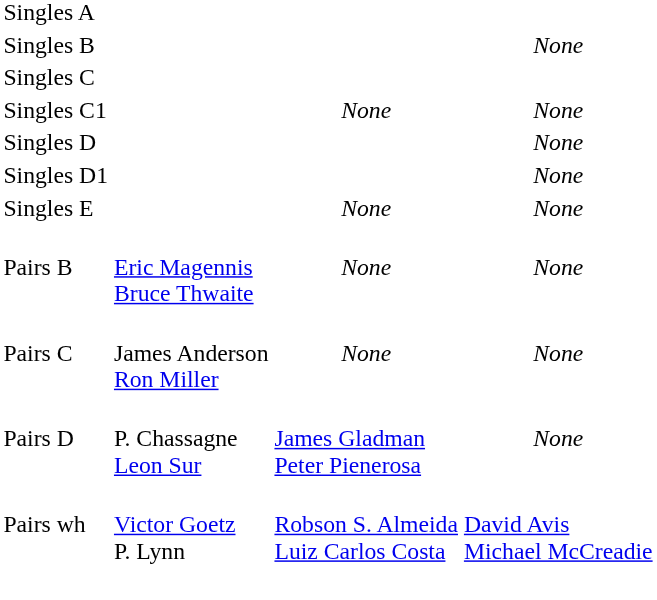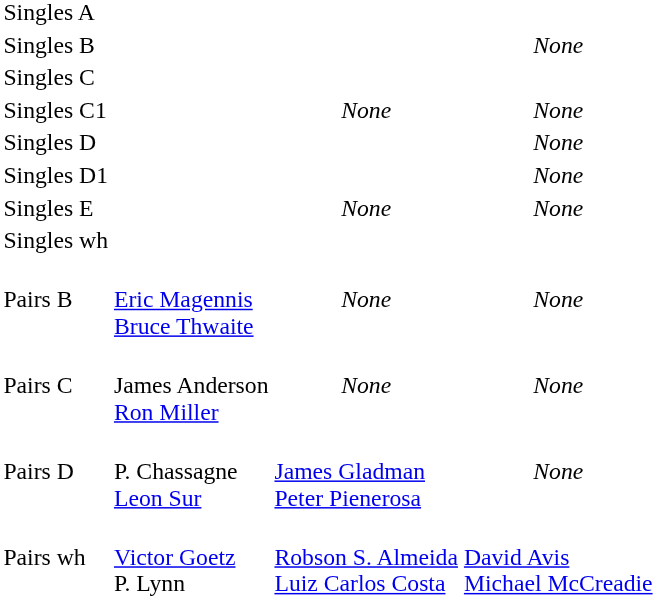 <table>
 <tr>
 <td>Singles A<br></td>
 <td></td>
 <td></td>
 <td></td>
 </tr>
 <tr>
 <td>Singles B<br></td>
 <td></td>
 <td></td>
 <td align="center"><em>None</em></td>
 </tr>
 <tr>
 <td>Singles C<br></td>
 <td></td>
 <td></td>
 <td></td>
 </tr>
 <tr>
 <td>Singles C1<br></td>
 <td></td>
 <td align="center"><em>None</em></td>
 <td align="center"><em>None</em></td>
 </tr>
 <tr>
 <td>Singles D<br></td>
 <td></td>
 <td></td>
 <td align="center"><em>None</em></td>
 </tr>
 <tr>
 <td>Singles D1<br></td>
 <td></td>
 <td></td>
 <td align="center"><em>None</em></td>
 </tr>
 <tr>
 <td>Singles E<br></td>
 <td></td>
 <td align="center"><em>None</em></td>
 <td align="center"><em>None</em></td>
 </tr>
 <tr>
+<td>Singles wh<br></td>
+<td></td>
+<td></td>
+<td></td>
+</tr>
+<tr>
 <td>Pairs B<br></td>
 <td valign=top> <br> <a href='#'>Eric Magennis</a> <br> <a href='#'>Bruce Thwaite</a></td>
 <td align="center"><em>None</em></td>
 <td align="center"><em>None</em></td>
 </tr>
 <tr>
 <td>Pairs C<br></td>
 <td valign=top> <br> James Anderson <br> <a href='#'>Ron Miller</a></td>
 <td align="center"><em>None</em></td>
 <td align="center"><em>None</em></td>
 </tr>
 <tr>
 <td>Pairs D<br></td>
 <td valign=top> <br> P. Chassagne <br> <a href='#'>Leon Sur</a></td>
 <td valign=top> <br> <a href='#'>James Gladman</a> <br> <a href='#'>Peter Pienerosa</a></td>
 <td align="center"><em>None</em></td>
 </tr>
 <tr>
 <td>Pairs wh<br></td>
 <td valign=top> <br> <a href='#'>Victor Goetz</a> <br> P. Lynn</td>
 <td valign=top> <br> <a href='#'>Robson S. Almeida</a> <br> <a href='#'>Luiz Carlos Costa</a></td>
 <td valign=top> <br> <a href='#'>David Avis</a> <br> <a href='#'>Michael McCreadie</a></td>
 </tr>
 </table>
